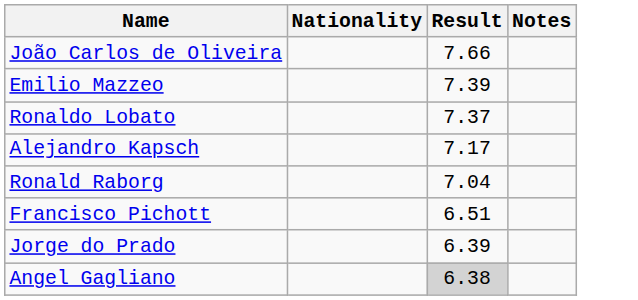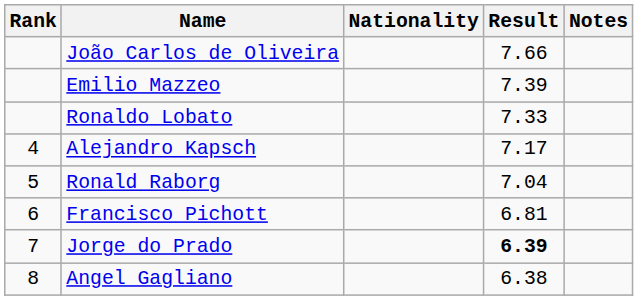 <table class="wikitable sortable" style="text-align:center">
 <tr>
+<th>Rank</th>
 <th>Name</th>
 <th>Nationality</th>
 <th>Result</th>
 <th>Notes</th>
 </tr>
 <tr>
+<td></td>
 <td align=left><a href='#'>João Carlos de Oliveira</a></td>
 <td align=left></td>
 <td>7.66</td>
 <td></td>
 </tr>
 <tr>
+<td></td>
 <td align=left><a href='#'>Emilio Mazzeo</a></td>
 <td align=left></td>
 <td>7.39</td>
 <td></td>
 </tr>
 <tr>
+<td></td>
 <td align=left><a href='#'>Ronaldo Lobato</a></td>
 <td align=left></td>
-<td>7.37</td>
+<td>7.33</td>
 <td></td>
 </tr>
 <tr>
+<td>4</td>
 <td align=left><a href='#'>Alejandro Kapsch</a></td>
 <td align=left></td>
 <td>7.17</td>
 <td></td>
 </tr>
 <tr>
+<td>5</td>
 <td align=left><a href='#'>Ronald Raborg</a></td>
 <td align=left></td>
 <td>7.04</td>
 <td></td>
 </tr>
 <tr>
+<td>6</td>
 <td align=left><a href='#'>Francisco Pichott</a></td>
 <td align=left></td>
-<td>6.51</td>
+<td>6.81</td>
 <td></td>
 </tr>
 <tr>
+<td>7</td>
 <td align=left><a href='#'>Jorge do Prado</a></td>
 <td align=left></td>
-<td>6.39</td>
+<td><strong>6.39</strong></td>
 <td></td>
 </tr>
 <tr>
+<td>8</td>
 <td align=left><a href='#'>Angel Gagliano</a></td>
 <td align=left></td>
-<td style="background: lightgrey;">6.38</td>
+<td>6.38</td>
 <td></td>
 </tr>
 </table>
